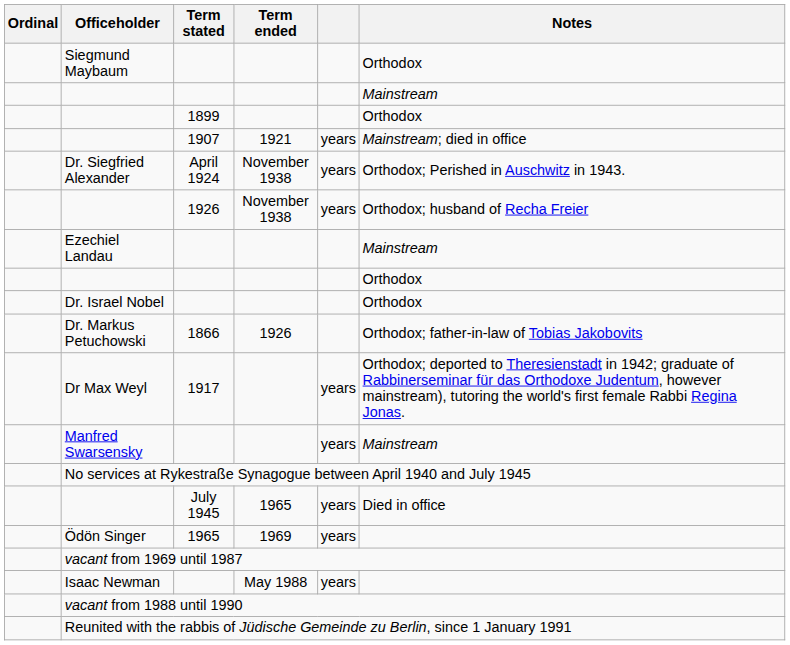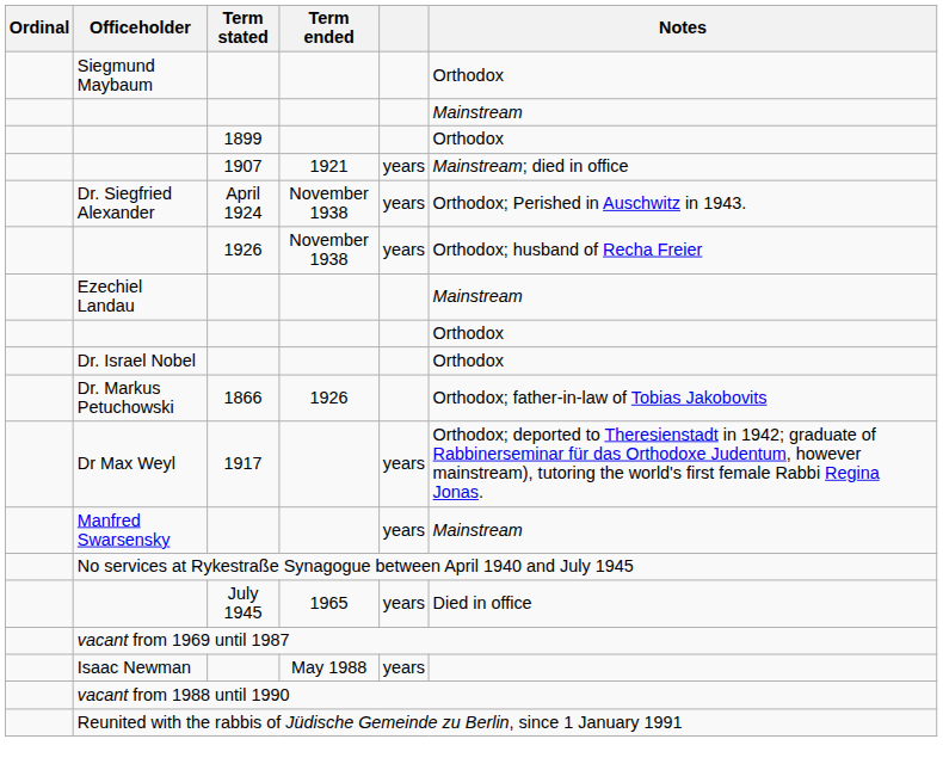 <table class="wikitable sortable">
 <tr>
 <th>Ordinal</th>
 <th>Officeholder</th>
 <th>Term stated</th>
 <th>Term ended</th>
 <th></th>
 <th>Notes</th>
 </tr>
 <tr>
 <td align="center"></td>
 <td>Siegmund Maybaum</td>
 <td align="center"></td>
 <td align="center"></td>
 <td align="right"></td>
 <td>Orthodox</td>
 </tr>
 <tr>
 <td align="center"></td>
 <td></td>
 <td align="center"></td>
 <td align="center"></td>
 <td></td>
 <td><em>Mainstream</em></td>
 </tr>
 <tr>
 <td align="center"></td>
 <td></td>
 <td align="center">1899</td>
 <td align="center"></td>
 <td></td>
 <td>Orthodox</td>
 </tr>
 <tr>
 <td align="center"></td>
 <td></td>
 <td align="center">1907</td>
 <td align="center">1921</td>
 <td align=right> years</td>
 <td><em>Mainstream</em>; died in office</td>
 </tr>
 <tr>
 <td align="center"></td>
 <td>Dr. Siegfried Alexander</td>
 <td align="center">April 1924</td>
 <td align="center">November 1938</td>
 <td align=right> years</td>
 <td>Orthodox; Perished in <a href='#'>Auschwitz</a> in 1943.</td>
 </tr>
 <tr>
 <td align="center"></td>
 <td></td>
 <td align="center">1926</td>
 <td align="center">November 1938</td>
 <td align=right> years</td>
 <td>Orthodox; husband of <a href='#'>Recha Freier</a></td>
 </tr>
 <tr>
 <td align="center"></td>
 <td>Ezechiel Landau</td>
 <td align="center"></td>
 <td align="center"></td>
 <td></td>
 <td><em>Mainstream</em></td>
 </tr>
 <tr>
 <td align="center"></td>
 <td></td>
 <td align="center"></td>
 <td align="center"></td>
 <td></td>
 <td>Orthodox</td>
 </tr>
 <tr>
 <td align="center"></td>
 <td>Dr. Israel Nobel</td>
 <td align="center"></td>
 <td align="center"></td>
 <td></td>
 <td>Orthodox</td>
 </tr>
 <tr>
 <td align="center"></td>
 <td>Dr. Markus Petuchowski</td>
 <td align="center">1866</td>
 <td align="center">1926</td>
 <td></td>
 <td>Orthodox; father-in-law of <a href='#'>Tobias Jakobovits</a></td>
 </tr>
 <tr>
 <td align="center"></td>
 <td>Dr Max Weyl</td>
 <td align="center">1917</td>
 <td align="center"></td>
 <td align=right> years</td>
 <td>Orthodox; deported to <a href='#'>Theresienstadt</a> in 1942; graduate of <a href='#'>Rabbinerseminar für das Orthodoxe Judentum</a>, however mainstream), tutoring the world's first female Rabbi <a href='#'>Regina Jonas</a>.</td>
 </tr>
 <tr>
 <td align="center"></td>
 <td><a href='#'>Manfred Swarsensky</a></td>
 <td align="center"></td>
 <td align="center"></td>
 <td align=right> years</td>
 <td><em>Mainstream</em></td>
 </tr>
 <tr>
 <td align="center"></td>
 <td colspan=5>No services at Rykestraße Synagogue between April 1940 and July 1945</td>
 </tr>
 <tr>
 <td align="center"></td>
 <td></td>
 <td align="center">July 1945</td>
 <td align="center">1965</td>
 <td align=right> years</td>
 <td>Died in office</td>
 </tr>
 <tr>
 <td align="center"></td>
-<td>Ödön Singer</td>
-<td align="center">1965</td>
-<td align="center">1969</td>
-<td align=right> years</td>
-<td></td>
-</tr>
-<tr>
-<td align="center"></td>
 <td colspan=5><em>vacant</em> from 1969 until 1987</td>
 </tr>
 <tr>
 <td align="center"></td>
 <td>Isaac Newman</td>
 <td align="center"></td>
 <td align="center">May 1988</td>
 <td align=right> years</td>
 <td></td>
 </tr>
 <tr>
 <td align="center"></td>
 <td colspan=5><em>vacant</em> from 1988 until 1990</td>
 </tr>
 <tr>
 <td align="center"></td>
 <td colspan=5>Reunited with the rabbis of <em>Jüdische Gemeinde zu Berlin</em>, since 1 January 1991</td>
 </tr>
 </table>
